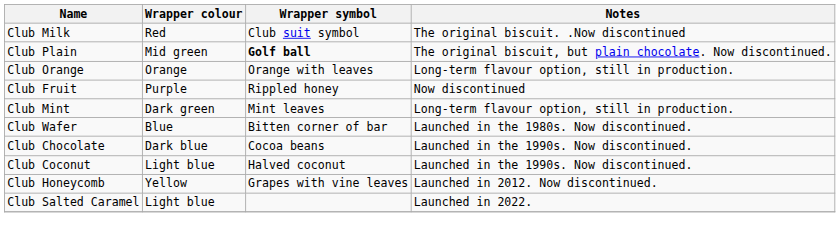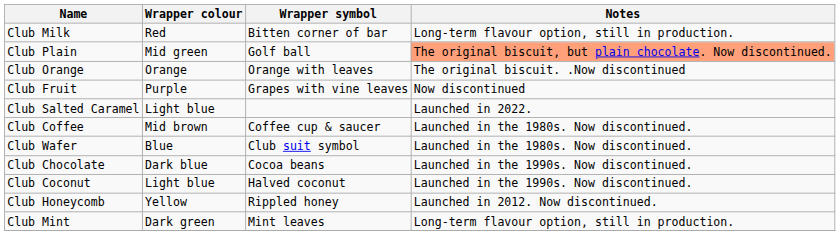 <table class="wikitable">
 <tr>
 <th>Name</th>
 <th>Wrapper colour</th>
 <th>Wrapper symbol</th>
 <th>Notes</th>
 </tr>
 <tr>
 <td>Club Milk</td>
 <td>Red</td>
-<td>Club <a href='#'>suit</a> symbol</td>
-<td>The original biscuit. .Now discontinued</td>
+<td>Bitten corner of bar</td>
+<td>Long-term flavour option, still in production.</td>
 </tr>
 <tr>
 <td>Club Plain</td>
 <td>Mid green</td>
-<td><strong>Golf ball</strong></td>
-<td>The original biscuit, but <a href='#'>plain chocolate</a>. Now discontinued.</td>
+<td>Golf ball</td>
+<td style="background: lightsalmon;">The original biscuit, but <a href='#'>plain chocolate</a>. Now discontinued.</td>
 </tr>
 <tr>
 <td>Club Orange</td>
 <td>Orange</td>
 <td>Orange with leaves</td>
-<td>Long-term flavour option, still in production.</td>
+<td>The original biscuit. .Now discontinued</td>
 </tr>
 <tr>
 <td>Club Fruit</td>
 <td>Purple</td>
-<td>Rippled honey</td>
+<td>Grapes with vine leaves</td>
 <td>Now discontinued</td>
 </tr>
 <tr>
-<td>Club Mint</td>
-<td>Dark green</td>
-<td>Mint leaves</td>
-<td>Long-term flavour option, still in production.</td>
+<td>Club Salted Caramel</td>
+<td>Light blue</td>
+<td></td>
+<td>Launched in 2022.</td>
+</tr>
+<tr>
+<td>Club Coffee</td>
+<td>Mid brown</td>
+<td>Coffee cup & saucer</td>
+<td>Launched in the 1980s. Now discontinued.</td>
 </tr>
 <tr>
 <td>Club Wafer</td>
 <td>Blue</td>
-<td>Bitten corner of bar</td>
+<td>Club <a href='#'>suit</a> symbol</td>
 <td>Launched in the 1980s. Now discontinued.</td>
 </tr>
 <tr>
 <td>Club Chocolate</td>
 <td>Dark blue</td>
 <td>Cocoa beans</td>
 <td>Launched in the 1990s. Now discontinued.</td>
 </tr>
 <tr>
 <td>Club Coconut</td>
 <td>Light blue</td>
 <td>Halved coconut</td>
 <td>Launched in the 1990s. Now discontinued.</td>
 </tr>
 <tr>
 <td>Club Honeycomb</td>
 <td>Yellow</td>
-<td>Grapes with vine leaves</td>
+<td>Rippled honey</td>
 <td>Launched in 2012. Now discontinued. </td>
 </tr>
 <tr>
-<td>Club Salted Caramel</td>
-<td>Light blue</td>
-<td></td>
-<td>Launched in 2022.</td>
+<td>Club Mint</td>
+<td>Dark green</td>
+<td>Mint leaves</td>
+<td>Long-term flavour option, still in production.</td>
 </tr>
 <tr>
 </tr>
 </table>
